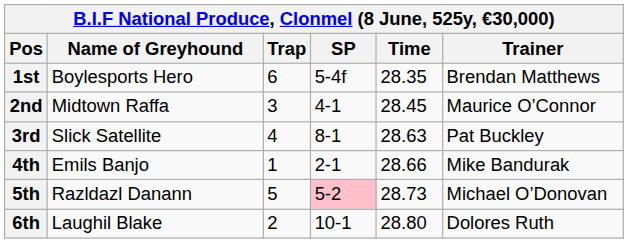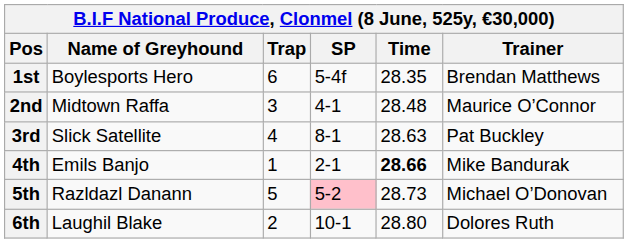 <table class="wikitable">
 <tr>
 <th colspan="6"><a href='#'>B.I.F National Produce</a>, <a href='#'>Clonmel</a> (8 June, 525y, €30,000)</th>
 </tr>
 <tr>
 <th width=30>Pos</th>
 <th width=180>Name of Greyhound</th>
 <th width=30>Trap</th>
 <th width=50>SP</th>
 <th width=50>Time</th>
 <th width=150>Trainer</th>
 </tr>
 <tr>
 <th>1st</th>
 <td>Boylesports Hero</td>
 <td>6</td>
 <td>5-4f</td>
 <td>28.35</td>
 <td>Brendan Matthews</td>
 </tr>
 <tr>
 <th>2nd</th>
 <td>Midtown Raffa</td>
 <td>3</td>
 <td>4-1</td>
-<td>28.45</td>
+<td>28.48</td>
 <td>Maurice O’Connor</td>
 </tr>
 <tr>
 <th>3rd</th>
 <td>Slick Satellite</td>
 <td>4</td>
 <td>8-1</td>
 <td>28.63</td>
 <td>Pat Buckley</td>
 </tr>
 <tr>
 <th>4th</th>
 <td>Emils Banjo</td>
 <td>1</td>
 <td>2-1</td>
-<td>28.66</td>
+<td><strong>28.66</strong></td>
 <td>Mike Bandurak</td>
 </tr>
 <tr>
 <th>5th</th>
 <td>Razldazl Danann</td>
 <td>5</td>
 <td style="background: pink;">5-2</td>
 <td>28.73</td>
 <td>Michael O’Donovan</td>
 </tr>
 <tr>
 <th>6th</th>
 <td>Laughil Blake</td>
 <td>2</td>
 <td>10-1</td>
 <td>28.80</td>
 <td>Dolores Ruth</td>
 </tr>
 </table>
